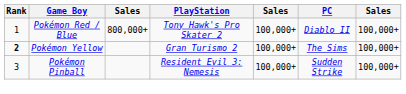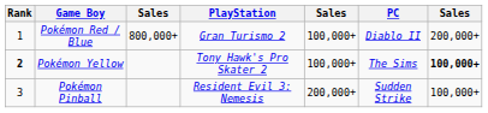 <table class="wikitable sortable" style="text-align:center">
 <tr>
 <th>Rank</th>
 <th><a href='#'>Game Boy</a></th>
 <th>Sales</th>
 <th><a href='#'>PlayStation</a></th>
 <th>Sales</th>
 <th><a href='#'>PC</a></th>
 <th>Sales</th>
 </tr>
 <tr>
 <td>1</td>
 <td><em><a href='#'>Pokémon Red / Blue</a></em></td>
 <td>800,000+</td>
-<td><em><a href='#'>Tony Hawk's Pro Skater 2</a></em></td>
+<td><em><a href='#'>Gran Turismo 2</a></em></td>
 <td>100,000+</td>
 <td><em><a href='#'>Diablo II</a></em></td>
-<td>100,000+</td>
+<td>200,000+</td>
 </tr>
 <tr>
 <td><strong>2</strong></td>
 <td><em><a href='#'>Pokémon Yellow</a></em></td>
 <td></td>
-<td><em><a href='#'>Gran Turismo 2</a></em></td>
+<td><em><a href='#'>Tony Hawk's Pro Skater 2</a></em></td>
 <td>100,000+</td>
 <td><a href='#'><em>The Sims</em></a></td>
-<td>100,000+</td>
+<td><strong>100,000+</strong></td>
 </tr>
 <tr>
 <td>3</td>
 <td><em><a href='#'>Pokémon Pinball</a></em></td>
 <td></td>
 <td><em><a href='#'>Resident Evil 3: Nemesis</a></em></td>
-<td>100,000+</td>
+<td>200,000+</td>
 <td><a href='#'><em>Sudden Strike</em></a></td>
 <td>100,000+</td>
 </tr>
 </table>
